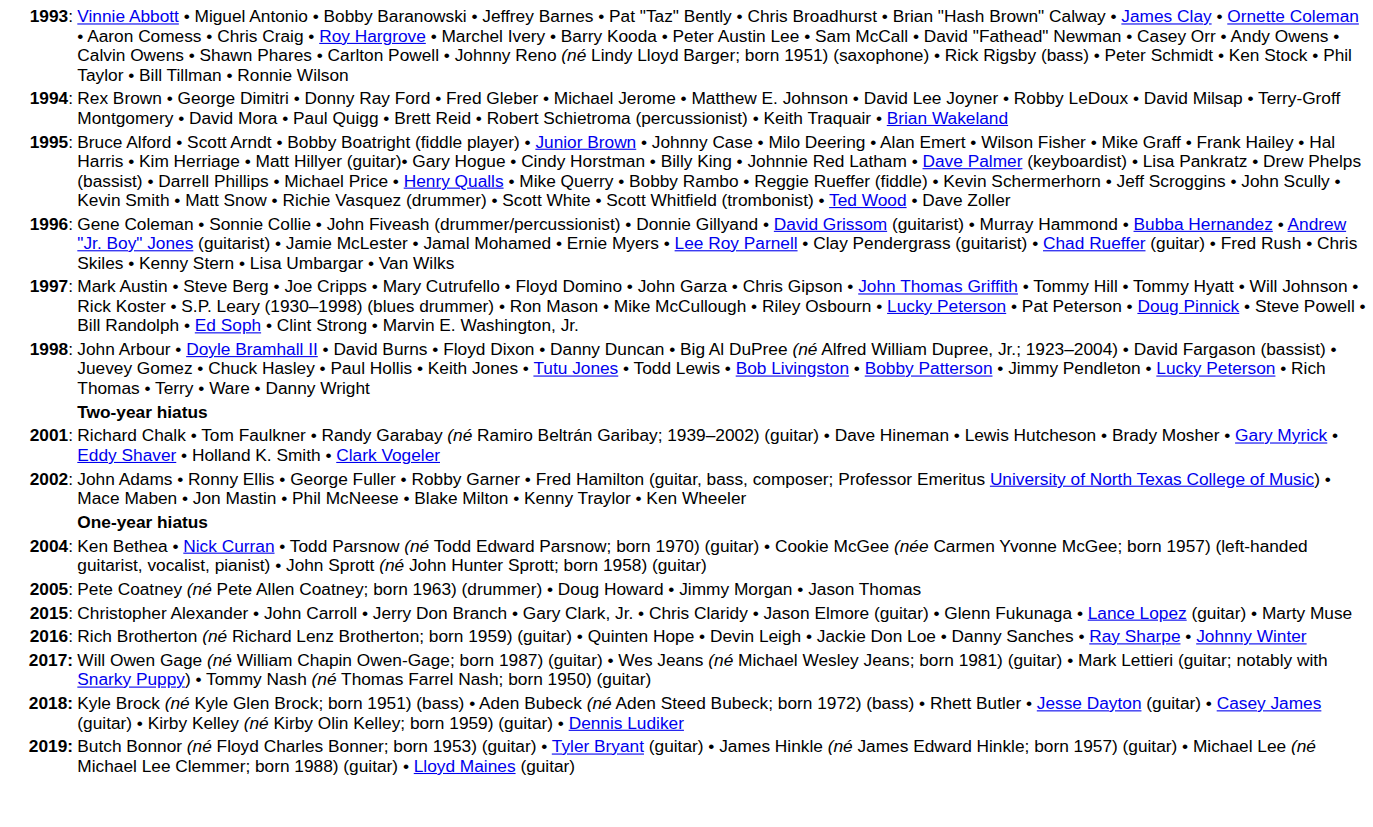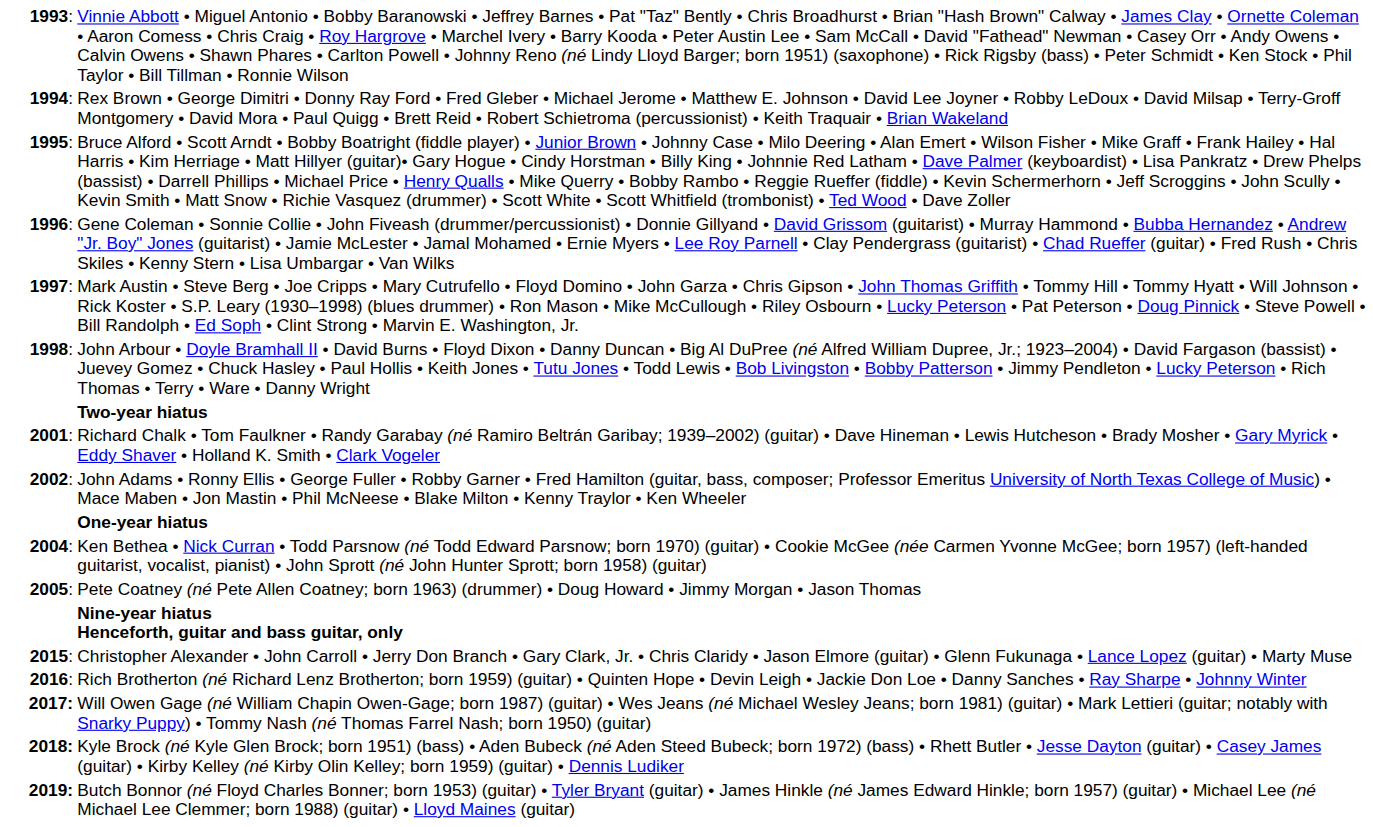 <table valign="top"; border="0" cellpadding="1" style="color: black; background-color: #FFFFFF;">
 <tr valign="top">
 <td width="5%" style="text-align:right"><strong>1993</strong>:</td>
 <td width="95%" style="text-align:left"><a href='#'>Vinnie Abbott</a> • Miguel Antonio • Bobby Baranowski • Jeffrey Barnes • Pat "Taz" Bently • Chris Broadhurst • Brian "Hash Brown" Calway • <a href='#'>James Clay</a> • <a href='#'>Ornette Coleman</a> • Aaron Comess • Chris Craig • <a href='#'>Roy Hargrove</a> • Marchel Ivery • Barry Kooda • Peter Austin Lee • Sam McCall • David "Fathead" Newman • Casey Orr • Andy Owens • Calvin Owens • Shawn Phares • Carlton Powell • Johnny Reno <em>(né</em> Lindy Lloyd Barger; born 1951) (saxophone) • Rick Rigsby (bass) • Peter Schmidt • Ken Stock • Phil Taylor • Bill Tillman • Ronnie Wilson</td>
 </tr>
 <tr valign="top">
 <td width="5%" style="text-align:right"><strong>1994</strong>:</td>
 <td width="95%" style="text-align:left">Rex Brown • George Dimitri • Donny Ray Ford • Fred Gleber • Michael Jerome • Matthew E. Johnson • David Lee Joyner • Robby LeDoux • David Milsap • Terry-Groff Montgomery • David Mora • Paul Quigg • Brett Reid • Robert Schietroma (percussionist) • Keith Traquair • <a href='#'>Brian Wakeland</a></td>
 </tr>
 <tr valign="top">
 <td width="5%" style="text-align:right"><strong>1995</strong>:</td>
 <td width="95%" style="text-align:left">Bruce Alford • Scott Arndt • Bobby Boatright (fiddle player) • <a href='#'>Junior Brown</a> • Johnny Case • Milo Deering • Alan Emert • Wilson Fisher • Mike Graff • Frank Hailey • Hal Harris • Kim Herriage • Matt Hillyer (guitar)• Gary Hogue • Cindy Horstman • Billy King • Johnnie Red Latham • <a href='#'>Dave Palmer</a> (keyboardist) • Lisa Pankratz • Drew Phelps (bassist) • Darrell Phillips • Michael Price • <a href='#'>Henry Qualls</a> • Mike Querry • Bobby Rambo • Reggie Rueffer (fiddle) • Kevin Schermerhorn • Jeff Scroggins • John Scully • Kevin Smith • Matt Snow • Richie Vasquez (drummer) • Scott White • Scott Whitfield (trombonist) • <a href='#'>Ted Wood</a> • Dave Zoller</td>
 </tr>
 <tr valign="top">
 <td width="5%" style="text-align:right"><strong>1996</strong>:</td>
 <td width="95%" style="text-align:left">Gene Coleman • Sonnie Collie • John Fiveash (drummer/percussionist) • Donnie Gillyand • <a href='#'>David Grissom</a> (guitarist) • Murray Hammond • <a href='#'>Bubba Hernandez</a> • <a href='#'>Andrew "Jr. Boy" Jones</a> (guitarist) • Jamie McLester • Jamal Mohamed • Ernie Myers • <a href='#'>Lee Roy Parnell</a> • Clay Pendergrass (guitarist) • <a href='#'>Chad Rueffer</a> (guitar) • Fred Rush • Chris Skiles • Kenny Stern • Lisa Umbargar • Van Wilks</td>
 </tr>
 <tr valign="top">
 <td width="5%" style="text-align:right"><strong>1997</strong>:</td>
 <td width="95%" style="text-align:left">Mark Austin • Steve Berg • Joe Cripps • Mary Cutrufello • Floyd Domino • John Garza • Chris Gipson • <a href='#'>John Thomas Griffith</a> • Tommy Hill • Tommy Hyatt • Will Johnson • Rick Koster • S.P. Leary (1930–1998) (blues drummer) • Ron Mason • Mike McCullough • Riley Osbourn • <a href='#'>Lucky Peterson</a> • Pat Peterson • <a href='#'>Doug Pinnick</a> • Steve Powell • Bill Randolph • <a href='#'>Ed Soph</a> • Clint Strong • Marvin E. Washington, Jr.</td>
 </tr>
 <tr valign="top">
 <td width="5%" style="text-align:right"><strong>1998</strong>:</td>
 <td width="95%" style="text-align:left">John Arbour • <a href='#'>Doyle Bramhall II</a> • David Burns • Floyd Dixon • Danny Duncan • Big Al DuPree <em>(né</em> Alfred William Dupree, Jr.; 1923–2004) • David Fargason (bassist) • Juevey Gomez • Chuck Hasley • Paul Hollis • Keith Jones • <a href='#'>Tutu Jones</a> • Todd Lewis • <a href='#'>Bob Livingston</a> • <a href='#'>Bobby Patterson</a> • Jimmy Pendleton • <a href='#'>Lucky Peterson</a> • Rich Thomas • Terry • Ware • Danny Wright</td>
 </tr>
 <tr valign="top">
 <td width="5%" style="text-align:right" style="background:#EAEEF2;"></td>
 <td width="95%" style="text-align:left" style="background:#EAEEF2;"><strong>Two-year hiatus</strong></td>
 </tr>
 <tr valign="top">
 <td width="5%" style="text-align:right"><strong>2001</strong>:</td>
 <td width="95%" style="text-align:left">Richard Chalk • Tom Faulkner • Randy Garabay <em>(né</em> Ramiro Beltrán Garibay; 1939–2002) (guitar) • Dave Hineman • Lewis Hutcheson • Brady Mosher • <a href='#'>Gary Myrick</a> • <a href='#'>Eddy Shaver</a> • Holland K. Smith • <a href='#'>Clark Vogeler</a></td>
 </tr>
 <tr valign="top">
 <td width="5%" style="text-align:right"><strong>2002</strong>:</td>
 <td width="95%" style="text-align:left">John Adams • Ronny Ellis • George Fuller • Robby Garner • Fred Hamilton (guitar, bass, composer; Professor Emeritus <a href='#'>University of North Texas College of Music</a>) • Mace Maben • Jon Mastin • Phil McNeese • Blake Milton • Kenny Traylor • Ken Wheeler</td>
 </tr>
 <tr valign="top">
 <td width="5%" style="text-align:right" style="background:#EAEEF2;"></td>
 <td width="95%" style="text-align:left" style="background:#EAEEF2;"><strong>One-year hiatus</strong></td>
 </tr>
 <tr valign="top">
 <td width="5%" style="text-align:right"><strong>2004</strong>:</td>
 <td width="95%" style="text-align:left">Ken Bethea • <a href='#'>Nick Curran</a> • Todd Parsnow <em>(né</em> Todd Edward Parsnow; born 1970) (guitar) • Cookie McGee <em>(née</em> Carmen Yvonne McGee; born 1957) (left-handed guitarist, vocalist, pianist) • John Sprott <em>(né</em> John Hunter Sprott; born 1958) (guitar)</td>
 </tr>
 <tr valign="top">
 <td width="5%" style="text-align:right"><strong>2005</strong>:</td>
 <td width="95%" style="text-align:left">Pete Coatney <em>(né</em> Pete Allen Coatney; born 1963) (drummer) • Doug Howard • Jimmy Morgan • Jason Thomas</td>
 </tr>
 <tr valign="top">
+<td width="5%" style="text-align:right" style="background:#EAEEF2;"></td>
+<td width="95%" style="text-align:left" style="background:#EAEEF2;"><strong>Nine-year hiatus</strong><br><strong>Henceforth, guitar and bass guitar, only</strong></td>
+</tr>
+<tr valign="top">
 <td width="5%" style="text-align:right"><strong>2015</strong>:</td>
 <td width="95%" style="text-align:left">Christopher Alexander • John Carroll • Jerry Don Branch • Gary Clark, Jr. • Chris Claridy • Jason Elmore (guitar) • Glenn Fukunaga • <a href='#'>Lance Lopez</a> (guitar) • Marty Muse</td>
 </tr>
 <tr valign="top">
 <td width="5%" style="text-align:right"><strong>2016</strong>:</td>
 <td width="95%" style="text-align:left">Rich Brotherton <em>(né</em> Richard Lenz Brotherton; born 1959) (guitar) • Quinten Hope • Devin Leigh • Jackie Don Loe • Danny Sanches • <a href='#'>Ray Sharpe</a> • <a href='#'>Johnny Winter</a></td>
 </tr>
 <tr valign="top">
 <td width="5%" style="text-align:right"><strong>2017:</strong></td>
 <td width="95%" style="text-align:left">Will Owen Gage <em>(né</em> William Chapin Owen-Gage; born 1987) (guitar) • Wes Jeans <em>(né</em> Michael Wesley Jeans; born 1981) (guitar) • Mark Lettieri (guitar; notably with <a href='#'>Snarky Puppy</a>) • Tommy Nash <em>(né</em> Thomas Farrel Nash; born 1950) (guitar)</td>
 </tr>
 <tr valign="top">
 <td width="5%" style="text-align:right"><strong>2018:</strong></td>
 <td width="95%" style="text-align:left">Kyle Brock <em>(né</em> Kyle Glen Brock; born 1951) (bass) • Aden Bubeck <em>(né</em> Aden Steed Bubeck; born 1972) (bass) • Rhett Butler • <a href='#'>Jesse Dayton</a> (guitar) • <a href='#'>Casey James</a> (guitar) • Kirby Kelley <em>(né</em> Kirby Olin Kelley; born 1959) (guitar) • <a href='#'>Dennis Ludiker</a></td>
 </tr>
 <tr valign="top">
 <td width="5%" style="text-align:right"><strong>2019:</strong></td>
 <td width="95%" style="text-align:left">Butch Bonnor <em>(né</em> Floyd Charles Bonner; born 1953) (guitar) • <a href='#'>Tyler Bryant</a> (guitar) • James Hinkle <em>(né</em> James Edward Hinkle; born 1957) (guitar) • Michael Lee <em>(né</em> Michael Lee Clemmer; born 1988) (guitar) • <a href='#'>Lloyd Maines</a> (guitar)</td>
 </tr>
 </table>
